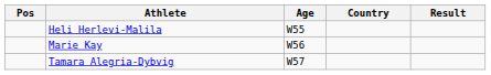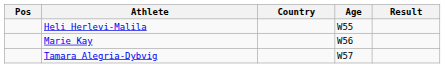 <table class="wikitable"  style="text-align:center; width:50%;">
 <tr>
 <th>Pos</th>
 <th>Athlete</th>
+<th>Country</th>
 <th>Age</th>
-<th>Country</th>
 <th>Result</th>
 </tr>
 <tr>
 <td align=center></td>
 <td align=left><a href='#'>Heli Herlevi-Malila</a></td>
+<td align=left></td>
 <td align=left>W55</td>
-<td align=left></td>
 <td></td>
 </tr>
 <tr>
 <td align=center></td>
 <td align=left><a href='#'>Marie Kay</a></td>
+<td align=left></td>
 <td align=left>W56</td>
-<td align=left></td>
 <td></td>
 </tr>
 <tr>
 <td align=center></td>
 <td align=left><a href='#'>Tamara Alegria-Dybvig</a></td>
+<td align=left></td>
 <td align=left>W57</td>
-<td align=left></td>
 <td></td>
 </tr>
 </table>
